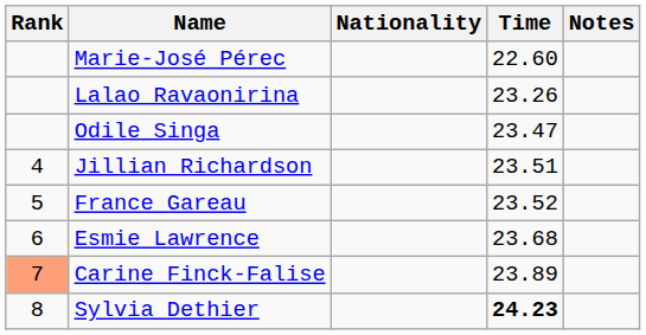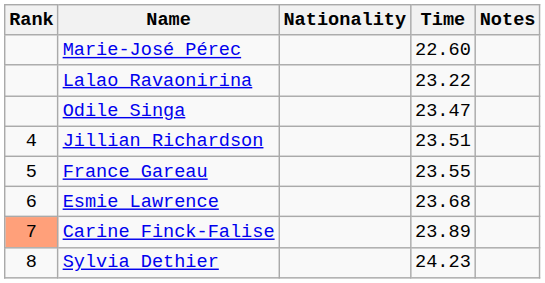 <table class="wikitable sortable" style="text-align:center">
 <tr>
 <th>Rank</th>
 <th>Name</th>
 <th>Nationality</th>
 <th>Time</th>
 <th>Notes</th>
 </tr>
 <tr>
 <td></td>
 <td align=left><a href='#'>Marie-José Pérec</a></td>
 <td align=left></td>
 <td>22.60</td>
 <td></td>
 </tr>
 <tr>
 <td></td>
 <td align=left><a href='#'>Lalao Ravaonirina</a></td>
 <td align=left></td>
-<td>23.26</td>
+<td>23.22</td>
 <td></td>
 </tr>
 <tr>
 <td></td>
 <td align=left><a href='#'>Odile Singa</a></td>
 <td align=left></td>
 <td>23.47</td>
 <td></td>
 </tr>
 <tr>
 <td>4</td>
 <td align=left><a href='#'>Jillian Richardson</a></td>
 <td align=left></td>
 <td>23.51</td>
 <td></td>
 </tr>
 <tr>
 <td>5</td>
 <td align=left><a href='#'>France Gareau</a></td>
 <td align=left></td>
-<td>23.52</td>
+<td>23.55</td>
 <td></td>
 </tr>
 <tr>
 <td>6</td>
 <td align=left><a href='#'>Esmie Lawrence</a></td>
 <td align=left></td>
 <td>23.68</td>
 <td></td>
 </tr>
 <tr>
 <td style="background: lightsalmon;">7</td>
 <td align=left><a href='#'>Carine Finck-Falise</a></td>
 <td align=left></td>
 <td>23.89</td>
 <td></td>
 </tr>
 <tr>
 <td>8</td>
 <td align=left><a href='#'>Sylvia Dethier</a></td>
 <td align=left></td>
-<td><strong>24.23</strong></td>
+<td>24.23</td>
 <td></td>
 </tr>
 </table>
